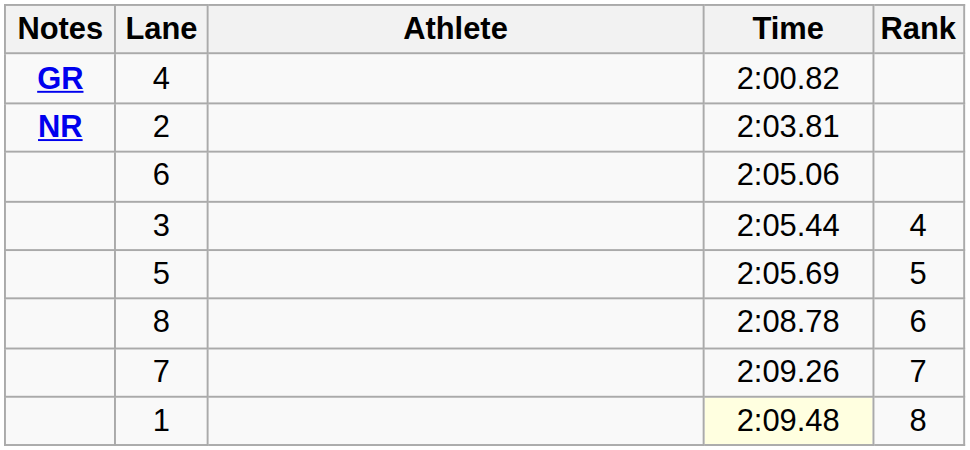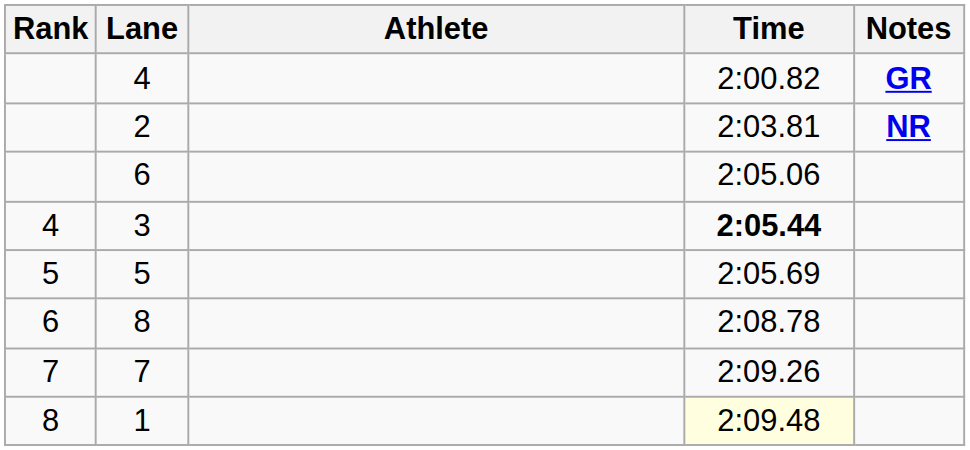 <table class="wikitable" style="text-align:center">
 <tr>
-<th width=50>Notes</th>
+<th width=40>Rank</th>
 <th width=40>Lane</th>
 <th width=250>Athlete</th>
 <th width=80>Time</th>
-<th width=40>Rank</th>
+<th width=50>Notes</th>
 </tr>
 <tr>
-<td><strong><a href='#'>GR</a></strong></td>
+<td></td>
 <td>4</td>
 <td align=left></td>
 <td>2:00.82</td>
-<td></td>
+<td><strong><a href='#'>GR</a></strong></td>
 </tr>
 <tr>
-<td><strong><a href='#'>NR</a></strong></td>
+<td></td>
 <td>2</td>
 <td align=left></td>
 <td>2:03.81</td>
-<td></td>
+<td><strong><a href='#'>NR</a></strong></td>
 </tr>
 <tr>
 <td></td>
 <td>6</td>
 <td align=left></td>
 <td>2:05.06</td>
 <td></td>
 </tr>
 <tr>
-<td></td>
+<td>4</td>
 <td>3</td>
 <td align=left></td>
-<td>2:05.44</td>
-<td>4</td>
+<td><strong>2:05.44</strong></td>
+<td></td>
 </tr>
 <tr>
-<td></td>
+<td>5</td>
 <td>5</td>
 <td align=left></td>
 <td>2:05.69</td>
-<td>5</td>
+<td></td>
 </tr>
 <tr>
-<td></td>
+<td>6</td>
 <td>8</td>
 <td align=left></td>
 <td>2:08.78</td>
-<td>6</td>
+<td></td>
 </tr>
 <tr>
-<td></td>
+<td>7</td>
 <td>7</td>
 <td align=left></td>
 <td>2:09.26</td>
-<td>7</td>
+<td></td>
 </tr>
 <tr>
-<td></td>
+<td>8</td>
 <td>1</td>
 <td align=left></td>
 <td style="background: lightyellow;">2:09.48</td>
-<td>8</td>
+<td></td>
 </tr>
 </table>
